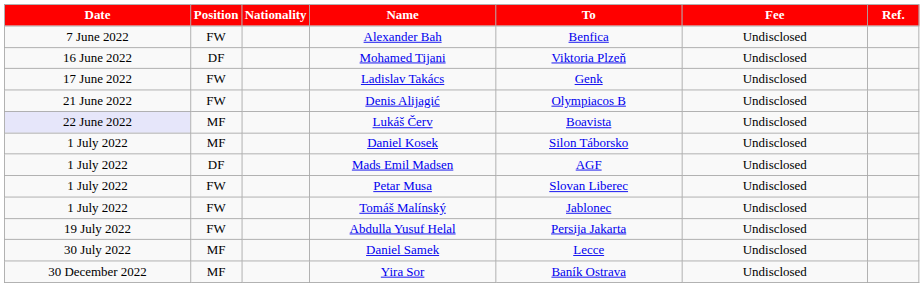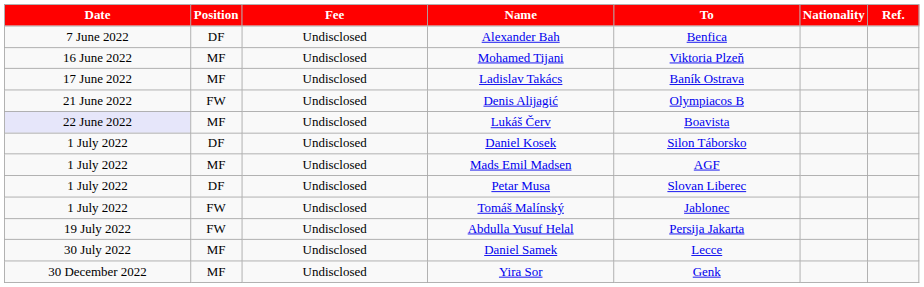 <table class="wikitable"  style="text-align:center; font-size:90%; ">
 <tr>
 <th style="background:#ff0000; color:white; width:200px;">Date</th>
 <th style="background:#ff0000; color:white; width:50px;">Position</th>
-<th style="background:#ff0000; color:white; width:50px;">Nationality</th>
+<th style="background:#ff0000; color:white; width:200px;">Fee</th>
 <th style="background:#ff0000; color:white; width:200px;">Name</th>
 <th style="background:#ff0000; color:white; width:200px;">To</th>
-<th style="background:#ff0000; color:white; width:200px;">Fee</th>
+<th style="background:#ff0000; color:white; width:50px;">Nationality</th>
 <th style="background:#ff0000; color:white; width:50px;">Ref.</th>
 </tr>
 <tr>
 <td>7 June 2022</td>
-<td>FW</td>
-<td></td>
+<td>DF</td>
+<td>Undisclosed</td>
 <td><a href='#'>Alexander Bah</a></td>
 <td><a href='#'>Benfica</a></td>
-<td>Undisclosed</td>
+<td></td>
 <td></td>
 </tr>
 <tr>
 <td>16 June 2022</td>
-<td>DF</td>
-<td></td>
+<td>MF</td>
+<td>Undisclosed</td>
 <td><a href='#'>Mohamed Tijani</a></td>
 <td><a href='#'>Viktoria Plzeň</a></td>
-<td>Undisclosed</td>
+<td></td>
 <td></td>
 </tr>
 <tr>
 <td>17 June 2022</td>
-<td>FW</td>
+<td>MF</td>
+<td>Undisclosed</td>
+<td><a href='#'>Ladislav Takács</a></td>
+<td><a href='#'>Baník Ostrava</a></td>
 <td></td>
-<td><a href='#'>Ladislav Takács</a></td>
-<td><a href='#'>Genk</a></td>
-<td>Undisclosed</td>
 <td></td>
 </tr>
 <tr>
 <td>21 June 2022</td>
 <td>FW</td>
-<td></td>
+<td>Undisclosed</td>
 <td><a href='#'>Denis Alijagić</a></td>
 <td><a href='#'>Olympiacos B</a></td>
-<td>Undisclosed</td>
+<td></td>
 <td></td>
 </tr>
 <tr>
 <td style="background: lavender;">22 June 2022</td>
 <td>MF</td>
-<td></td>
+<td>Undisclosed</td>
 <td><a href='#'>Lukáš Červ</a></td>
 <td><a href='#'>Boavista</a></td>
+<td></td>
+<td></td>
+</tr>
+<tr>
+<td>1 July 2022</td>
+<td>DF</td>
 <td>Undisclosed</td>
+<td><a href='#'>Daniel Kosek</a></td>
+<td><a href='#'>Silon Táborsko</a></td>
+<td></td>
 <td></td>
 </tr>
 <tr>
 <td>1 July 2022</td>
 <td>MF</td>
+<td>Undisclosed</td>
+<td><a href='#'>Mads Emil Madsen</a></td>
+<td><a href='#'>AGF</a></td>
 <td></td>
-<td><a href='#'>Daniel Kosek</a></td>
-<td><a href='#'>Silon Táborsko</a></td>
-<td>Undisclosed</td>
 <td></td>
 </tr>
 <tr>
 <td>1 July 2022</td>
 <td>DF</td>
+<td>Undisclosed</td>
+<td><a href='#'>Petar Musa</a></td>
+<td><a href='#'>Slovan Liberec</a></td>
 <td></td>
-<td><a href='#'>Mads Emil Madsen</a></td>
-<td><a href='#'>AGF</a></td>
-<td>Undisclosed</td>
 <td></td>
 </tr>
 <tr>
 <td>1 July 2022</td>
 <td>FW</td>
-<td></td>
-<td><a href='#'>Petar Musa</a></td>
-<td><a href='#'>Slovan Liberec</a></td>
 <td>Undisclosed</td>
-<td></td>
-</tr>
-<tr>
-<td>1 July 2022</td>
-<td>FW</td>
-<td></td>
 <td><a href='#'>Tomáš Malínský</a></td>
 <td><a href='#'>Jablonec</a></td>
-<td>Undisclosed</td>
+<td></td>
 <td></td>
 </tr>
 <tr>
 <td>19 July 2022</td>
 <td>FW</td>
-<td></td>
+<td>Undisclosed</td>
 <td><a href='#'>Abdulla Yusuf Helal</a></td>
 <td><a href='#'>Persija Jakarta</a></td>
-<td>Undisclosed</td>
+<td></td>
 <td></td>
 </tr>
 <tr>
 <td>30 July 2022</td>
 <td>MF</td>
-<td></td>
+<td>Undisclosed</td>
 <td><a href='#'>Daniel Samek</a></td>
 <td><a href='#'>Lecce</a></td>
-<td>Undisclosed</td>
+<td></td>
 <td></td>
 </tr>
 <tr>
 <td>30 December 2022</td>
 <td>MF</td>
+<td>Undisclosed</td>
+<td><a href='#'>Yira Sor</a></td>
+<td><a href='#'>Genk</a></td>
 <td></td>
-<td><a href='#'>Yira Sor</a></td>
-<td><a href='#'>Baník Ostrava</a></td>
-<td>Undisclosed</td>
 <td></td>
 </tr>
 </table>
